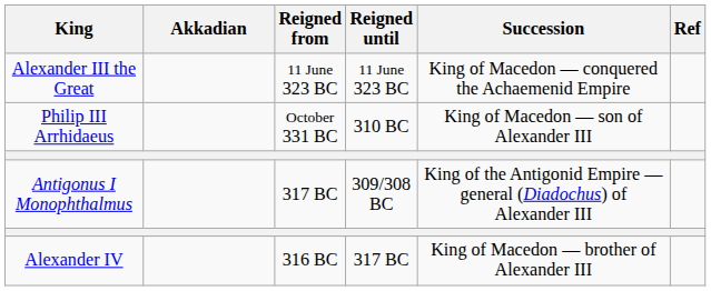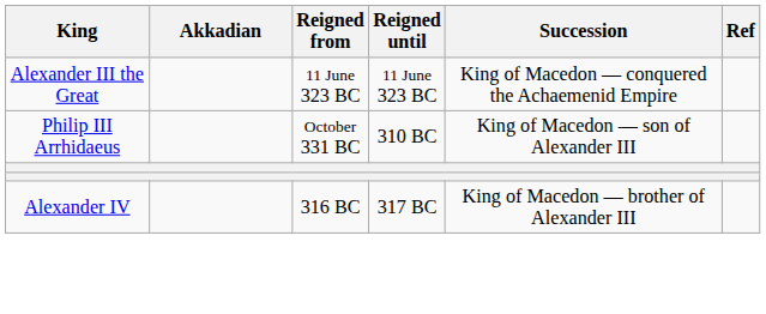 <table class="wikitable" style="width:100%; text-align:center;">
 <tr>
 <th width="20%">King</th>
 <th width="20%">Akkadian</th>
 <th width="10%">Reigned from</th>
 <th width="10%">Reigned until</th>
 <th width="40%">Succession</th>
 <th width="10%">Ref</th>
 </tr>
 <tr>
 <td><a href='#'>Alexander III the Great</a></td>
 <td><br><small></small></td>
 <td><small>11 June</small><br>323 BC</td>
 <td><small>11 June</small><br>323 BC</td>
 <td>King of Macedon — conquered the Achaemenid Empire</td>
 <td></td>
 </tr>
 <tr>
 <td><a href='#'>Philip III Arrhidaeus</a></td>
 <td><br><small></small></td>
 <td><small>October</small><br>331 BC</td>
 <td>310 BC</td>
 <td>King of Macedon — son of Alexander III</td>
 <td></td>
 </tr>
 <tr>
 <th colspan="6"></th>
 </tr>
 <tr>
-<td><em><a href='#'>Antigonus I Monophthalmus</a></em></td>
-<td><br><small></small></td>
-<td>317 BC</td>
-<td>309/308 BC</td>
-<td>King of the Antigonid Empire — general (<em><a href='#'>Diadochus</a></em>) of Alexander III</td>
-<td></td>
-</tr>
-<tr>
 <th colspan="6"></th>
 </tr>
 <tr>
 <td><a href='#'>Alexander IV</a></td>
 <td><br><small></small></td>
 <td>316 BC</td>
 <td>317 BC</td>
 <td>King of Macedon — brother of Alexander III</td>
 <td></td>
 </tr>
 </table>
